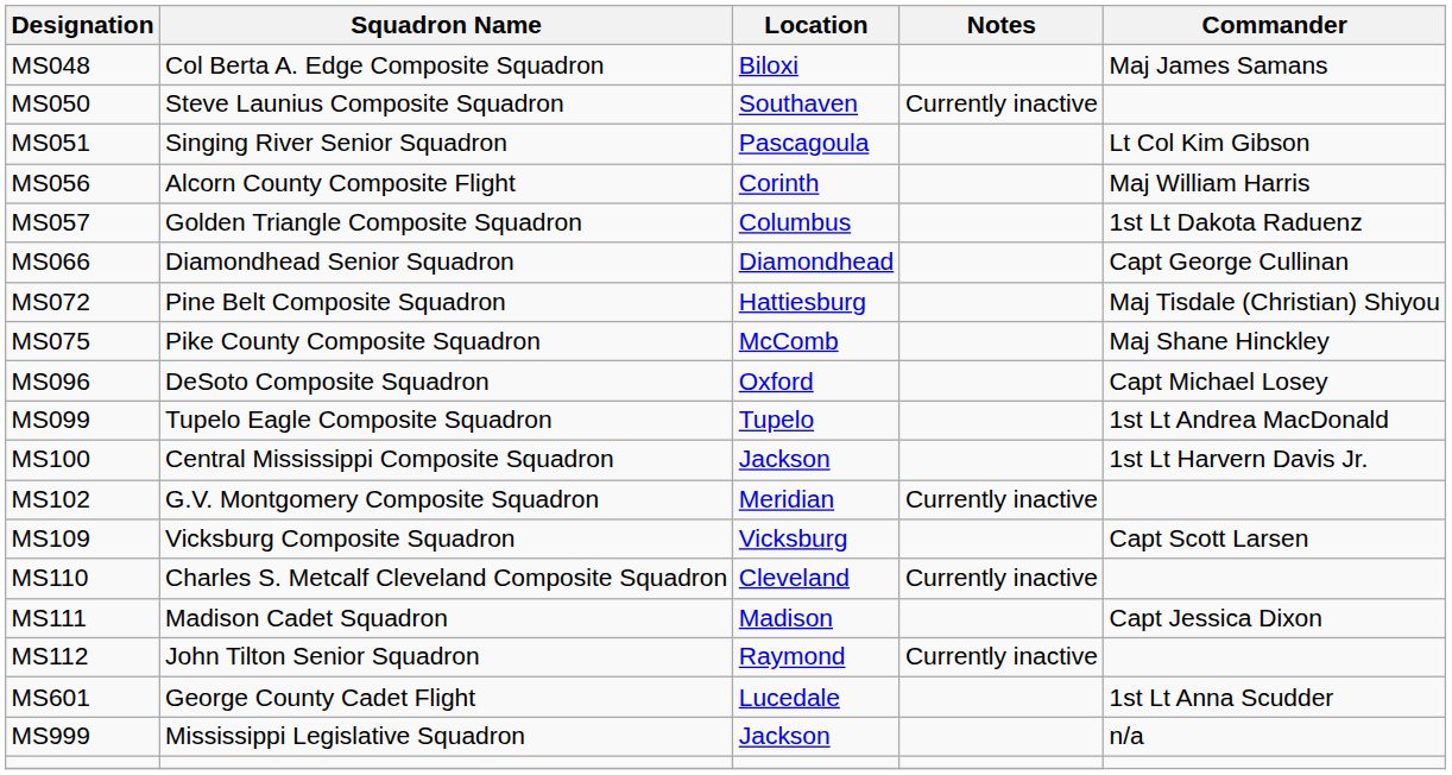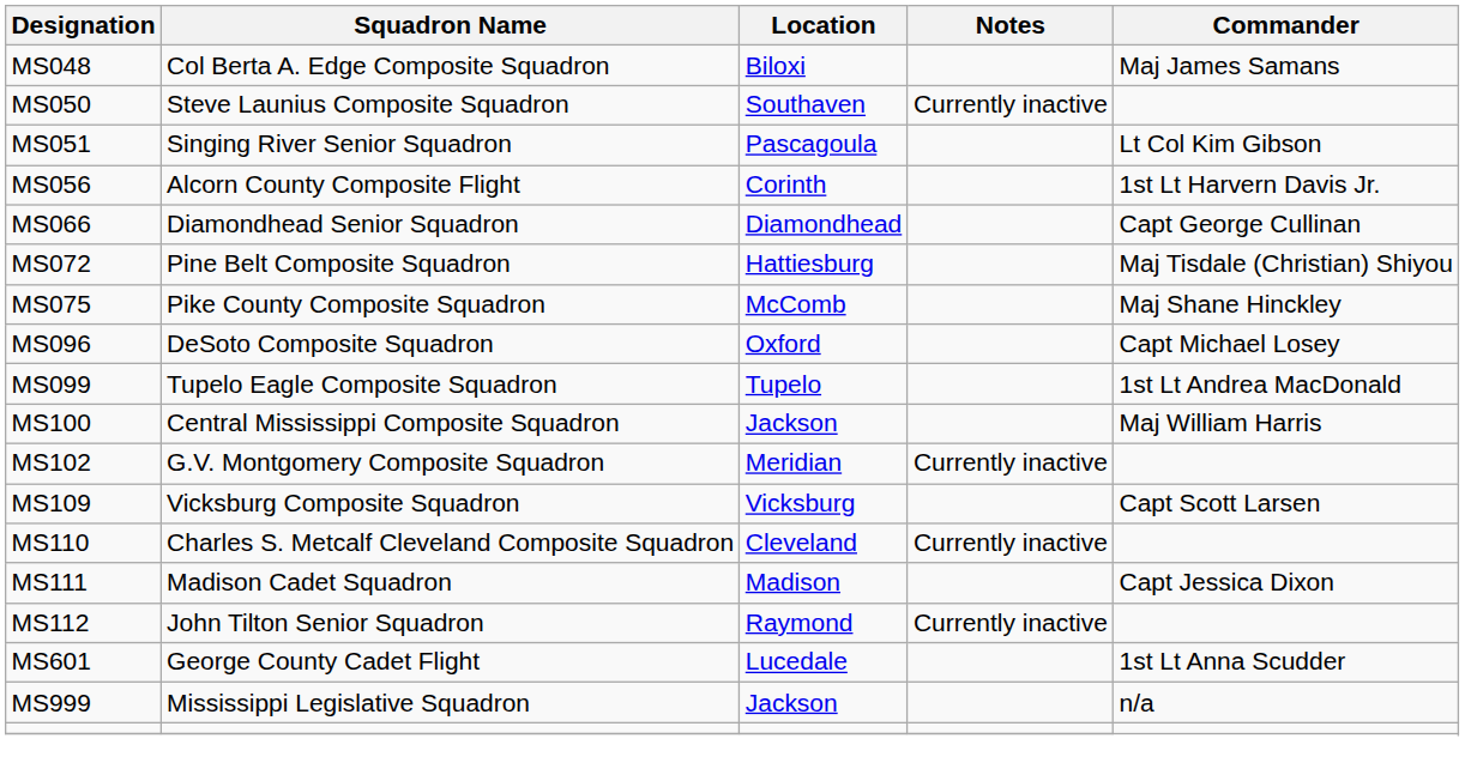 <table class="wikitable">
 <tr>
 <th>Designation </th>
 <th>Squadron Name</th>
 <th>Location</th>
 <th>Notes</th>
 <th>Commander</th>
 </tr>
 <tr>
 <td>MS048</td>
 <td>Col Berta A. Edge Composite Squadron</td>
 <td><a href='#'>Biloxi</a></td>
 <td></td>
 <td>Maj James Samans</td>
 </tr>
 <tr>
 <td>MS050</td>
 <td>Steve Launius Composite Squadron</td>
 <td><a href='#'>Southaven</a></td>
 <td>Currently inactive</td>
 </tr>
 <tr>
 <td>MS051</td>
 <td>Singing River Senior Squadron</td>
 <td><a href='#'>Pascagoula</a></td>
 <td></td>
 <td>Lt Col Kim Gibson</td>
 </tr>
 <tr>
 <td>MS056</td>
 <td>Alcorn County Composite Flight</td>
 <td><a href='#'>Corinth</a></td>
 <td></td>
-<td>Maj William Harris</td>
-</tr>
-<tr>
-<td>MS057</td>
-<td>Golden Triangle Composite Squadron</td>
-<td><a href='#'>Columbus</a></td>
-<td></td>
-<td>1st Lt Dakota Raduenz</td>
+<td>1st Lt Harvern Davis Jr.</td>
 </tr>
 <tr>
 <td>MS066</td>
 <td>Diamondhead Senior Squadron</td>
 <td><a href='#'>Diamondhead</a></td>
 <td></td>
 <td>Capt George Cullinan</td>
 </tr>
 <tr>
 <td>MS072</td>
 <td>Pine Belt Composite Squadron</td>
 <td><a href='#'>Hattiesburg</a></td>
 <td></td>
 <td>Maj Tisdale (Christian) Shiyou</td>
 </tr>
 <tr>
 <td>MS075</td>
 <td>Pike County Composite Squadron</td>
 <td><a href='#'>McComb</a></td>
 <td></td>
 <td>Maj Shane Hinckley</td>
 </tr>
 <tr>
 <td>MS096</td>
 <td>DeSoto Composite Squadron</td>
 <td><a href='#'>Oxford</a></td>
 <td></td>
 <td>Capt Michael Losey</td>
 </tr>
 <tr>
 <td>MS099</td>
 <td>Tupelo Eagle Composite Squadron</td>
 <td><a href='#'>Tupelo</a></td>
 <td></td>
 <td>1st Lt Andrea MacDonald</td>
 </tr>
 <tr>
 <td>MS100</td>
 <td>Central Mississippi Composite Squadron</td>
 <td><a href='#'>Jackson</a></td>
 <td></td>
-<td>1st Lt Harvern Davis Jr.</td>
+<td>Maj William Harris</td>
 </tr>
 <tr>
 <td>MS102</td>
 <td>G.V. Montgomery Composite Squadron</td>
 <td><a href='#'>Meridian</a></td>
 <td>Currently inactive</td>
 </tr>
 <tr>
 <td>MS109</td>
 <td>Vicksburg Composite Squadron</td>
 <td><a href='#'>Vicksburg</a></td>
 <td></td>
 <td>Capt Scott Larsen</td>
 </tr>
 <tr>
 <td>MS110</td>
 <td>Charles S. Metcalf Cleveland Composite Squadron</td>
 <td><a href='#'>Cleveland</a></td>
 <td>Currently inactive</td>
 </tr>
 <tr>
 <td>MS111</td>
 <td>Madison Cadet Squadron</td>
 <td><a href='#'>Madison</a></td>
 <td></td>
 <td>Capt Jessica Dixon</td>
 </tr>
 <tr>
 <td>MS112</td>
 <td>John Tilton Senior Squadron</td>
 <td><a href='#'>Raymond</a></td>
 <td>Currently inactive</td>
 </tr>
 <tr>
 <td>MS601</td>
 <td>George County Cadet Flight</td>
 <td><a href='#'>Lucedale</a></td>
 <td></td>
 <td>1st Lt Anna Scudder</td>
 </tr>
 <tr>
 <td>MS999</td>
 <td>Mississippi Legislative Squadron</td>
 <td><a href='#'>Jackson</a></td>
 <td></td>
 <td>n/a</td>
 </tr>
 <tr>
 <td></td>
 <td></td>
 <td></td>
 <td></td>
 </tr>
 <tr>
 </tr>
 </table>
